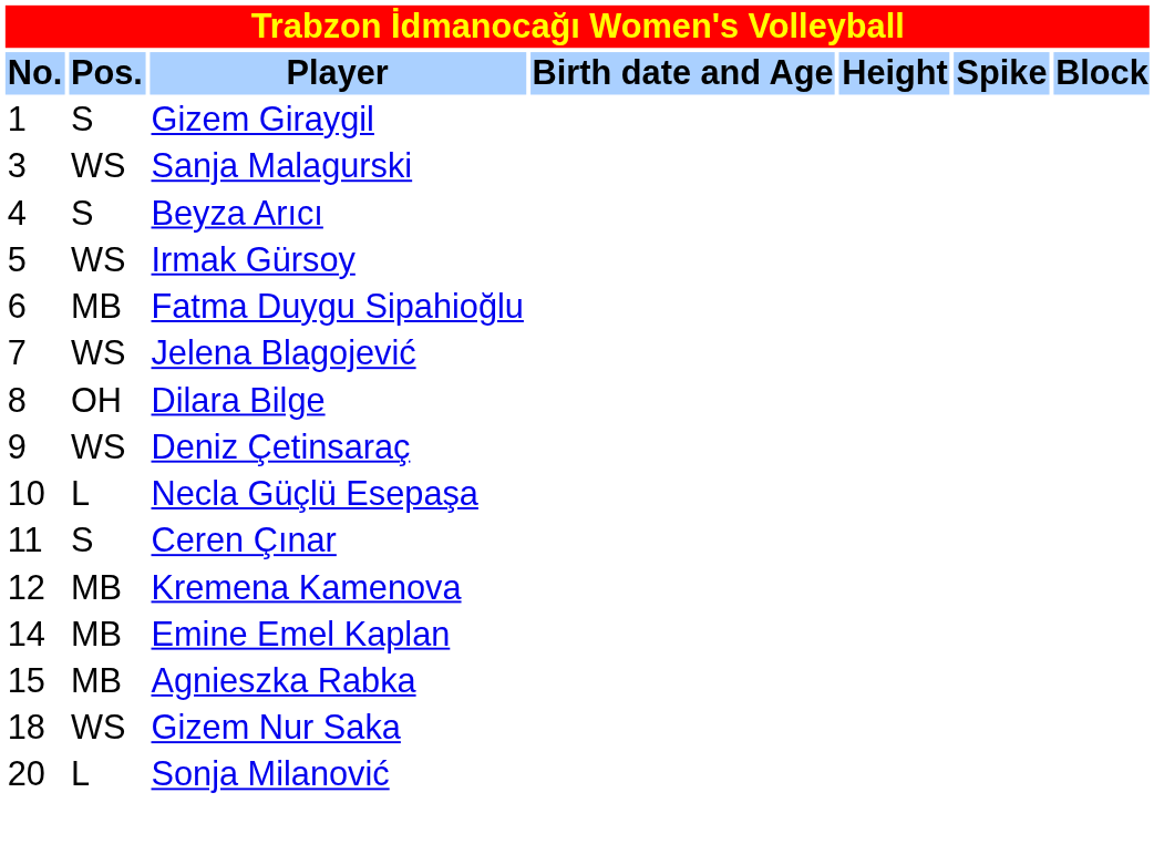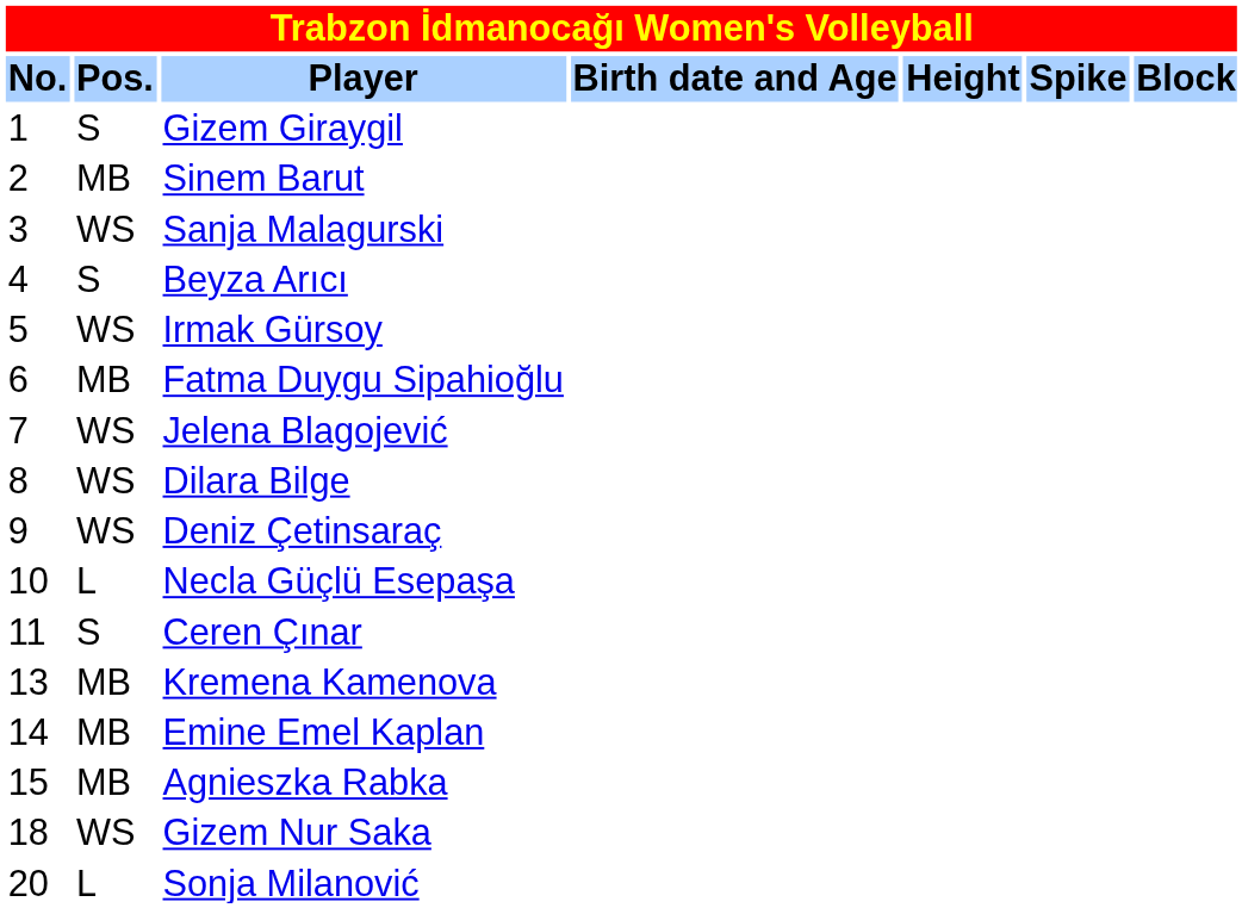 <table class=wikitable; border="0";>
 <tr style="background-color:red; color:yellow; text-align:center;">
 <td colspan=7><strong>Trabzon İdmanocağı Women's Volleyball</strong></td>
 </tr>
 <tr bgcolor=#aad0ff>
 <th>No.</th>
 <th>Pos.</th>
 <th>Player</th>
 <th>Birth date and Age</th>
 <th>Height</th>
 <th>Spike</th>
 <th>Block</th>
 </tr>
 <tr>
 <td>1</td>
 <td>S</td>
 <td> <a href='#'>Gizem Giraygil</a></td>
+<td></td>
+<td></td>
+<td></td>
+<td></td>
+</tr>
+<tr>
+<td>2</td>
+<td>MB</td>
+<td> <a href='#'>Sinem Barut</a></td>
 <td></td>
 <td></td>
 <td></td>
 <td></td>
 </tr>
 <tr>
 <td>3</td>
 <td>WS</td>
 <td> <a href='#'>Sanja Malagurski</a></td>
 <td></td>
 <td></td>
 <td></td>
 <td></td>
 </tr>
 <tr>
 <td>4</td>
 <td>S</td>
 <td> <a href='#'>Beyza Arıcı</a></td>
 <td></td>
 <td></td>
 <td></td>
 <td></td>
 </tr>
 <tr>
 <td>5</td>
 <td>WS</td>
 <td> <a href='#'>Irmak Gürsoy</a></td>
 <td></td>
 <td></td>
 <td></td>
 <td></td>
 </tr>
 <tr>
 <td>6</td>
 <td>MB</td>
 <td> <a href='#'>Fatma Duygu Sipahioğlu</a></td>
 <td></td>
 <td></td>
 <td></td>
 <td></td>
 </tr>
 <tr>
 <td>7</td>
 <td>WS</td>
 <td> <a href='#'>Jelena Blagojević</a></td>
 <td></td>
 <td></td>
 <td></td>
 <td></td>
 </tr>
 <tr>
 <td>8</td>
-<td>OH</td>
+<td>WS</td>
 <td> <a href='#'>Dilara Bilge</a></td>
 <td></td>
 <td></td>
 <td></td>
 <td></td>
 </tr>
 <tr>
 <td>9</td>
 <td>WS</td>
 <td> <a href='#'>Deniz Çetinsaraç</a></td>
 <td></td>
 <td></td>
 <td></td>
 <td></td>
 </tr>
 <tr>
 <td>10</td>
 <td>L</td>
 <td> <a href='#'>Necla Güçlü Esepaşa</a></td>
 <td></td>
 <td></td>
 <td></td>
 <td></td>
 </tr>
 <tr>
 <td>11</td>
 <td>S</td>
 <td> <a href='#'>Ceren Çınar</a></td>
 <td></td>
 <td></td>
 <td></td>
 <td></td>
 </tr>
 <tr>
-<td>12</td>
+<td>13</td>
 <td>MB</td>
 <td> <a href='#'>Kremena Kamenova</a></td>
 <td></td>
 <td></td>
 <td></td>
 <td></td>
 </tr>
 <tr>
 <td>14</td>
 <td>MB</td>
 <td> <a href='#'>Emine Emel Kaplan</a></td>
 <td></td>
 <td></td>
 <td></td>
 <td></td>
 </tr>
 <tr>
 <td>15</td>
 <td>MB</td>
 <td> <a href='#'>Agnieszka Rabka</a></td>
 <td></td>
 <td></td>
 <td></td>
 <td></td>
 </tr>
 <tr>
 <td>18</td>
 <td>WS</td>
 <td> <a href='#'>Gizem Nur Saka</a></td>
 <td></td>
 <td></td>
 <td></td>
 <td></td>
 </tr>
 <tr>
 <td>20</td>
 <td>L</td>
 <td> <a href='#'>Sonja Milanović</a></td>
 <td></td>
 <td></td>
 <td></td>
 <td></td>
 </tr>
 </table>
